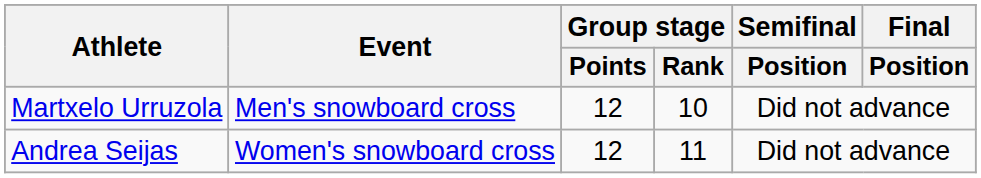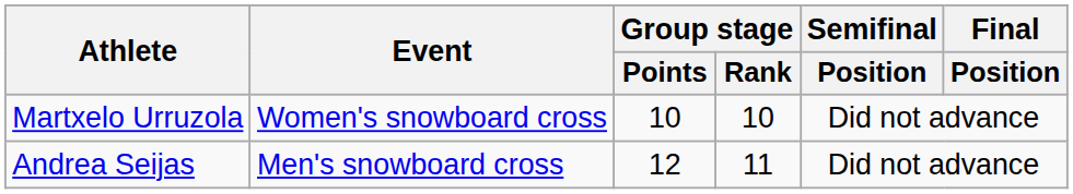 <table class="wikitable" style="font-size:90%">
 <tr>
 <th rowspan="2">Athlete</th>
 <th rowspan="2">Event</th>
 <th colspan=2>Group stage</th>
 <th>Semifinal</th>
 <th>Final</th>
 </tr>
 <tr style="font-size:95%">
 <th>Points</th>
 <th>Rank</th>
 <th>Position</th>
 <th>Position</th>
 </tr>
 <tr align=center>
 <td align=left><a href='#'>Martxelo Urruzola</a></td>
-<td align=left><a href='#'>Men's snowboard cross</a></td>
-<td>12</td>
+<td align=left><a href='#'>Women's snowboard cross</a></td>
+<td>10</td>
 <td>10</td>
 <td colspan=2>Did not advance</td>
 </tr>
 <tr align=center>
 <td align=left><a href='#'>Andrea Seijas</a></td>
-<td align=left><a href='#'>Women's snowboard cross</a></td>
+<td align=left><a href='#'>Men's snowboard cross</a></td>
 <td>12</td>
 <td>11</td>
 <td colspan=2>Did not advance</td>
 </tr>
 </table>
